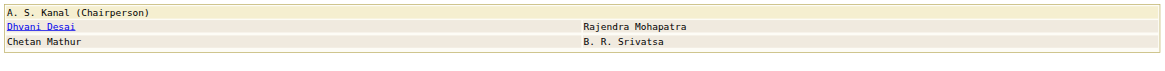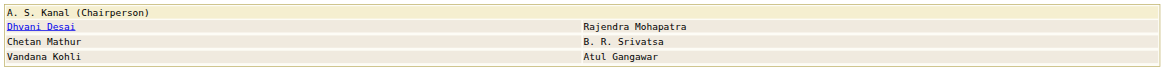 <table style="width:100%;border: 1px solid #BEB168;background-color:#FDFCF6;">
 <tr>
 <td colspan="2" style="background-color:#F5EFD0;"> A. S. Kanal (Chairperson)</td>
 </tr>
 <tr style="background-color:#F0EADF;">
 <td style="width:50%"> <a href='#'>Dhvani Desai</a></td>
 <td style="width:50%"> Rajendra Mohapatra</td>
 </tr>
 <tr style="vertical-align:top;">
 </tr>
 <tr style="background-color:#F0EADF;">
 <td style="width:50%"> Chetan Mathur</td>
 <td style="width:50%"> B. R. Srivatsa</td>
 </tr>
 <tr style="vertical-align:top;">
 </tr>
+<tr style="background-color:#F0EADF;">
+<td style="width:50%"> Vandana Kohli</td>
+<td style="width:50%"> Atul Gangawar</td>
+</tr>
 <tr style="vertical-align:top;">
 </tr>
 </table>
